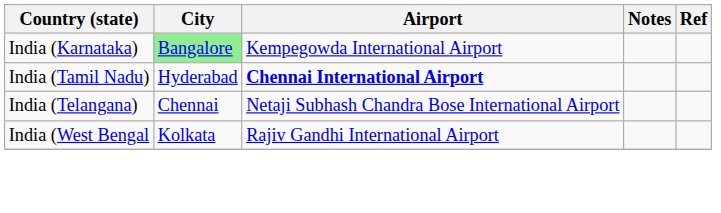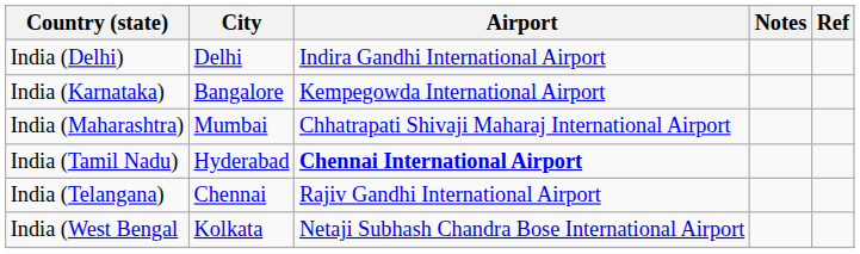 <table class="wikitable sortable toccolours">
 <tr>
 <th>Country (state)</th>
 <th>City</th>
 <th>Airport</th>
 <th>Notes</th>
 <th>Ref</th>
 </tr>
 <tr>
+<td>India (<a href='#'>Delhi</a>)</td>
+<td><a href='#'>Delhi</a></td>
+<td><a href='#'>Indira Gandhi International Airport</a></td>
+<td></td>
+<td align=center></td>
+</tr>
+<tr>
 <td>India (<a href='#'>Karnataka</a>)</td>
-<td style="background: lightgreen;"><a href='#'>Bangalore</a></td>
+<td><a href='#'>Bangalore</a></td>
 <td><a href='#'>Kempegowda International Airport</a></td>
 <td></td>
 <td align=center></td>
+</tr>
+<tr>
+<td>India (<a href='#'>Maharashtra</a>)</td>
+<td><a href='#'>Mumbai</a></td>
+<td><a href='#'>Chhatrapati Shivaji Maharaj International Airport</a></td>
+<td></td>
+<td></td>
 </tr>
 <tr>
 <td>India (<a href='#'>Tamil Nadu</a>)</td>
 <td><a href='#'>Hyderabad</a></td>
 <td><strong><a href='#'>Chennai International Airport</a></strong></td>
 <td></td>
 <td align=center></td>
 </tr>
 <tr>
 <td>India (<a href='#'>Telangana</a>)</td>
 <td><a href='#'>Chennai</a></td>
-<td><a href='#'>Netaji Subhash Chandra Bose International Airport</a></td>
+<td><a href='#'>Rajiv Gandhi International Airport</a></td>
 <td></td>
 <td align=center></td>
 </tr>
 <tr>
 <td>India  (<a href='#'>West Bengal</a></td>
 <td><a href='#'>Kolkata</a></td>
-<td><a href='#'>Rajiv Gandhi International Airport</a></td>
+<td><a href='#'>Netaji Subhash Chandra Bose International Airport</a></td>
 <td></td>
 <td align=center></td>
 </tr>
 <tr>
 </tr>
 </table>
